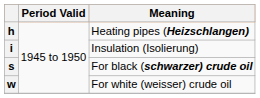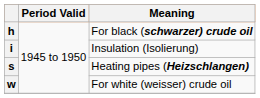 <table class="wikitable">
 <tr style="background:#FF7F24">
 <th></th>
 <th>Period Valid</th>
 <th>Meaning</th>
 </tr>
 <tr ---->
 <th>h</th>
 <td rowspan="4">1945 to 1950</td>
-<td>Heating pipes (<strong><em>H<strong>eizschlangen<em>)</td>
+<td>For black (<strong><em>s<strong>chwarzer<em>) crude oil</td>
 </tr>
 <tr ---->
 <th>i</th>
 <td>Insulation (</em></strong>I</strong>solierung</em>)</td>
 </tr>
 <tr ---->
 <th>s</th>
-<td>For black (<strong><em>s<strong>chwarzer<em>) crude oil</td>
+<td>Heating pipes (<strong><em>H<strong>eizschlangen<em>)</td>
 </tr>
 <tr ---->
 <th>w</th>
 <td>For white (</em></strong>w</strong>eisser</em>) crude oil</td>
 </tr>
 <tr ---->
 </tr>
 </table>
